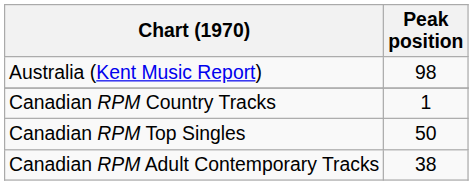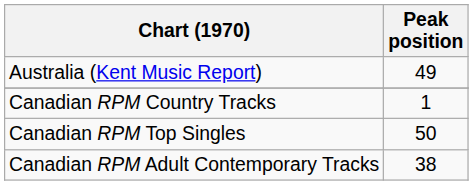 <table class="wikitable sortable">
 <tr>
 <th align="left">Chart (1970)</th>
 <th align="center">Peak<br>position</th>
 </tr>
 <tr>
 <td>Australia (<a href='#'>Kent Music Report</a>)</td>
-<td style="text-align:center;">98</td>
+<td style="text-align:center;">49</td>
 </tr>
 <tr>
 </tr>
 <tr>
 </tr>
 <tr>
 <td align="left">Canadian <em>RPM</em> Country Tracks</td>
 <td align="center">1</td>
 </tr>
 <tr>
 <td align="left">Canadian <em>RPM</em> Top Singles</td>
 <td align="center">50</td>
 </tr>
 <tr>
 <td align="left">Canadian <em>RPM</em> Adult Contemporary Tracks</td>
 <td align="center">38</td>
 </tr>
 </table>
